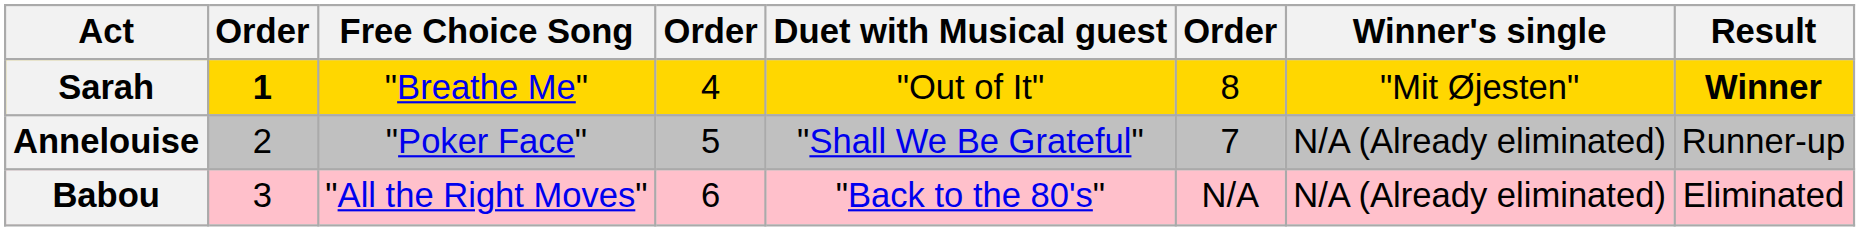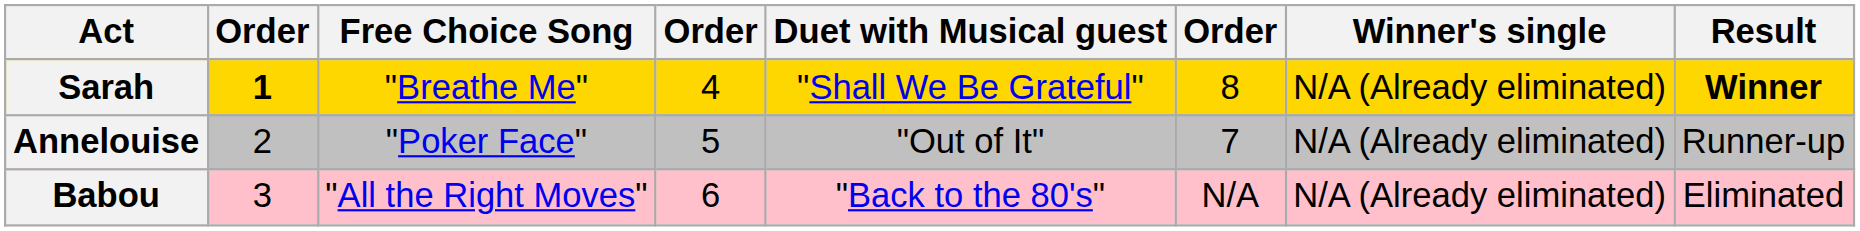 <table class="wikitable plainrowheaders" style="text-align:center;">
 <tr>
 <th>Act</th>
 <th>Order</th>
 <th>Free Choice Song</th>
 <th>Order</th>
 <th>Duet with Musical guest </th>
 <th>Order</th>
 <th>Winner's single</th>
 <th>Result</th>
 </tr>
 <tr bgcolor="gold">
 <th scope="row">Sarah</th>
 <td><strong>1</strong></td>
 <td>"<a href='#'>Breathe Me</a>"</td>
 <td>4</td>
-<td>"Out of It" </td>
+<td>"<a href='#'>Shall We Be Grateful</a>"</td>
 <td>8</td>
-<td>"Mit Øjesten"</td>
+<td>N/A (Already eliminated)</td>
 <td><strong>Winner</strong></td>
 </tr>
 <tr bgcolor="silver">
 <th scope="row">Annelouise</th>
 <td>2</td>
 <td>"<a href='#'>Poker Face</a>"</td>
 <td>5</td>
-<td>"<a href='#'>Shall We Be Grateful</a>"</td>
+<td>"Out of It" </td>
 <td>7</td>
 <td>N/A (Already eliminated)</td>
 <td>Runner-up</td>
 </tr>
 <tr bgcolor="pink">
 <th scope="row">Babou</th>
 <td>3</td>
 <td>"<a href='#'>All the Right Moves</a>"</td>
 <td>6</td>
 <td>"<a href='#'>Back to the 80's</a>" </td>
 <td>N/A</td>
 <td>N/A (Already eliminated)</td>
 <td>Eliminated</td>
 </tr>
 </table>
